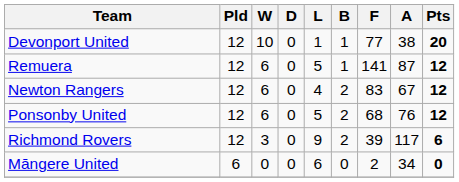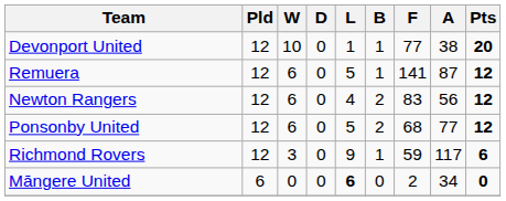 <table class="wikitable" style="text-align:center;">
 <tr>
 <th width=215>Team</th>
 <th width=20 abbr="Played">Pld</th>
 <th width=20 abbr="Won">W</th>
 <th width=20 abbr="Drawn">D</th>
 <th width=20 abbr="Lost">L</th>
 <th width=20 abbr="Bye">B</th>
 <th width=20 abbr="For">F</th>
 <th width=20 abbr="Against">A</th>
 <th width=20 abbr="Points">Pts</th>
 </tr>
 <tr>
 <td style="text-align:left;"><a href='#'>Devonport United</a></td>
 <td>12</td>
 <td>10</td>
 <td>0</td>
 <td>1</td>
 <td>1</td>
 <td>77</td>
 <td>38</td>
 <td><strong>20</strong></td>
 </tr>
 <tr>
 <td style="text-align:left;"><a href='#'>Remuera</a></td>
 <td>12</td>
 <td>6</td>
 <td>0</td>
 <td>5</td>
 <td>1</td>
 <td>141</td>
 <td>87</td>
 <td><strong>12</strong></td>
 </tr>
 <tr>
 <td style="text-align:left;"><a href='#'>Newton Rangers</a></td>
 <td>12</td>
 <td>6</td>
 <td>0</td>
 <td>4</td>
 <td>2</td>
 <td>83</td>
-<td>67</td>
+<td>56</td>
 <td><strong>12</strong></td>
 </tr>
 <tr>
 <td style="text-align:left;"><a href='#'>Ponsonby United</a></td>
 <td>12</td>
 <td>6</td>
 <td>0</td>
 <td>5</td>
 <td>2</td>
 <td>68</td>
-<td>76</td>
+<td>77</td>
 <td><strong>12</strong></td>
 </tr>
 <tr>
 <td style="text-align:left;"><a href='#'>Richmond Rovers</a></td>
 <td>12</td>
 <td>3</td>
 <td>0</td>
 <td>9</td>
-<td>2</td>
-<td>39</td>
+<td>1</td>
+<td>59</td>
 <td>117</td>
 <td><strong>6</strong></td>
 </tr>
 <tr>
 <td style="text-align:left;"><a href='#'>Māngere United</a></td>
 <td>6</td>
 <td>0</td>
 <td>0</td>
-<td>6</td>
+<td><strong>6</strong></td>
 <td>0</td>
 <td>2</td>
 <td>34</td>
 <td><strong>0</strong></td>
 </tr>
 <tr>
 </tr>
 </table>
